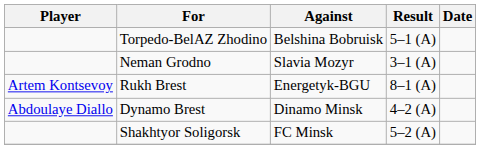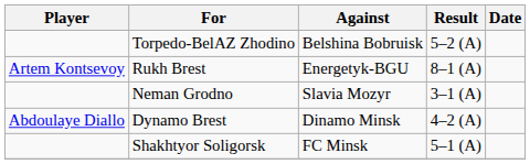 <table class="wikitable">
 <tr>
 <th>Player</th>
 <th>For</th>
 <th>Against</th>
 <th>Result</th>
 <th>Date</th>
 </tr>
 <tr>
 <td> </td>
 <td>Torpedo-BelAZ Zhodino</td>
 <td>Belshina Bobruisk</td>
-<td>5–1 (A)</td>
+<td>5–2 (A)</td>
+<td></td>
+</tr>
+<tr>
+<td> <a href='#'>Artem Kontsevoy</a></td>
+<td>Rukh Brest</td>
+<td>Energetyk-BGU</td>
+<td>8–1 (A)</td>
 <td></td>
 </tr>
 <tr>
 <td> </td>
 <td>Neman Grodno</td>
 <td>Slavia Mozyr</td>
 <td>3–1 (A)</td>
-<td></td>
-</tr>
-<tr>
-<td> <a href='#'>Artem Kontsevoy</a></td>
-<td>Rukh Brest</td>
-<td>Energetyk-BGU</td>
-<td>8–1 (A)</td>
 <td></td>
 </tr>
 <tr>
 <td> <a href='#'>Abdoulaye Diallo</a></td>
 <td>Dynamo Brest</td>
 <td>Dinamo Minsk</td>
 <td>4–2 (A)</td>
 <td></td>
 </tr>
 <tr>
 <td> </td>
 <td>Shakhtyor Soligorsk</td>
 <td>FC Minsk</td>
-<td>5–2 (A)</td>
+<td>5–1 (A)</td>
 <td></td>
 </tr>
 <tr>
 </tr>
 </table>
